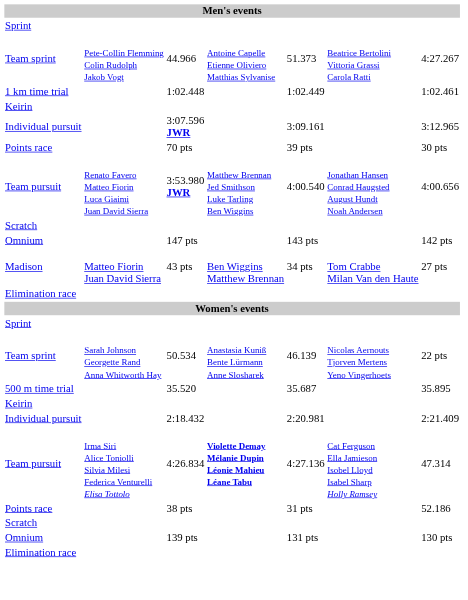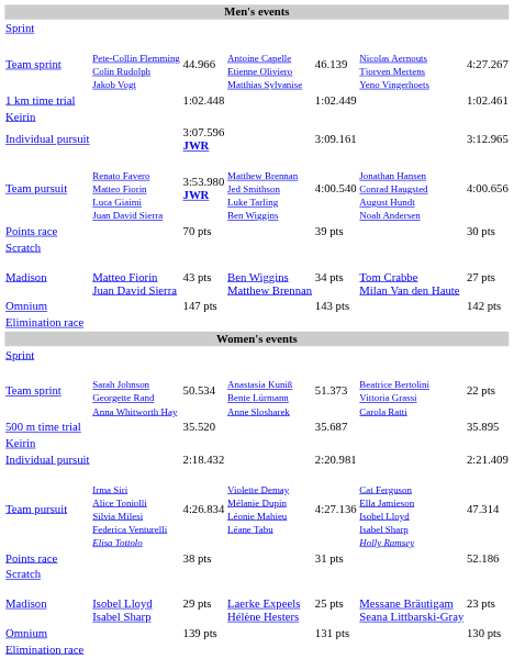 <table>
 <tr style="background:#ccc; width:100%;">
 <td colspan=7 align=center><strong>Men's events</strong></td>
 </tr>
 <tr>
 <td><a href='#'>Sprint</a></td>
 <td colspan=2></td>
 <td colspan=2></td>
 <td colspan=2></td>
 </tr>
 <tr>
 <td><a href='#'>Team sprint</a></td>
 <td valign=top><small><br><a href='#'>Pete-Collin Flemming</a><br><a href='#'>Colin Rudolph</a><br><a href='#'>Jakob Vogt</a></small></td>
 <td>44.966</td>
 <td valign=top><small><br><a href='#'>Antoine Capelle</a><br><a href='#'>Etienne Oliviero</a><br><a href='#'>Matthias Sylvanise</a></small></td>
-<td>51.373</td>
-<td valign=top><small><br><a href='#'>Beatrice Bertolini</a><br><a href='#'>Vittoria Grassi</a><br><a href='#'>Carola Ratti</a></small></td>
+<td>46.139</td>
+<td valign=top><small><br><a href='#'>Nicolas Aernouts</a><br><a href='#'>Tjorven Mertens</a><br><a href='#'>Yeno Vingerhoets</a></small></td>
 <td>4:27.267</td>
 </tr>
 <tr>
 <td><a href='#'>1 km time trial</a></td>
 <td></td>
 <td>1:02.448</td>
 <td></td>
 <td>1:02.449</td>
 <td></td>
 <td>1:02.461</td>
 </tr>
 <tr>
 <td><a href='#'>Keirin</a></td>
 <td colspan=2></td>
 <td colspan=2></td>
 <td colspan=2></td>
 </tr>
 <tr>
 <td><a href='#'>Individual pursuit</a></td>
 <td></td>
 <td>3:07.596<br><strong><a href='#'>JWR</a></strong></td>
 <td></td>
 <td>3:09.161</td>
 <td></td>
 <td>3:12.965</td>
 </tr>
 <tr>
+<td><a href='#'>Team pursuit</a></td>
+<td valign=top><small><br><a href='#'>Renato Favero</a><br><a href='#'>Matteo Fiorin</a><br><a href='#'>Luca Giaimi</a><br><a href='#'>Juan David Sierra</a></small></td>
+<td>3:53.980<br><strong><a href='#'>JWR</a></strong></td>
+<td valign=top><small><br><a href='#'>Matthew Brennan</a><br><a href='#'>Jed Smithson</a><br><a href='#'>Luke Tarling</a><br><a href='#'>Ben Wiggins</a></small></td>
+<td>4:00.540</td>
+<td valign=top><small><br><a href='#'>Jonathan Hansen</a><br><a href='#'>Conrad Haugsted</a><br><a href='#'>August Hundt</a><br><a href='#'>Noah Andersen</a></small></td>
+<td>4:00.656</td>
+</tr>
+<tr>
 <td><a href='#'>Points race</a></td>
 <td></td>
 <td>70 pts</td>
 <td></td>
 <td>39 pts</td>
 <td></td>
 <td>30 pts</td>
 </tr>
 <tr>
-<td><a href='#'>Team pursuit</a></td>
-<td valign=top><small><br><a href='#'>Renato Favero</a><br><a href='#'>Matteo Fiorin</a><br><a href='#'>Luca Giaimi</a><br><a href='#'>Juan David Sierra</a></small></td>
-<td>3:53.980<br><strong><a href='#'>JWR</a></strong></td>
-<td valign=top><small><br><a href='#'>Matthew Brennan</a><br><a href='#'>Jed Smithson</a><br><a href='#'>Luke Tarling</a><br><a href='#'>Ben Wiggins</a></small></td>
-<td>4:00.540</td>
-<td valign=top><small><br><a href='#'>Jonathan Hansen</a><br><a href='#'>Conrad Haugsted</a><br><a href='#'>August Hundt</a><br><a href='#'>Noah Andersen</a></small></td>
-<td>4:00.656</td>
-</tr>
-<tr>
 <td><a href='#'>Scratch</a></td>
 <td colspan=2></td>
 <td colspan=2></td>
 <td colspan=2></td>
+</tr>
+<tr>
+<td><a href='#'>Madison</a></td>
+<td><br><a href='#'>Matteo Fiorin</a><br><a href='#'>Juan David Sierra</a></td>
+<td>43 pts</td>
+<td><br><a href='#'>Ben Wiggins</a><br><a href='#'>Matthew Brennan</a></td>
+<td>34 pts</td>
+<td><br><a href='#'>Tom Crabbe</a><br><a href='#'>Milan Van den Haute</a></td>
+<td>27 pts</td>
 </tr>
 <tr>
 <td><a href='#'>Omnium</a></td>
 <td></td>
 <td>147 pts</td>
 <td></td>
 <td>143 pts</td>
 <td></td>
 <td>142 pts</td>
-</tr>
-<tr>
-<td><a href='#'>Madison</a></td>
-<td><br><a href='#'>Matteo Fiorin</a><br><a href='#'>Juan David Sierra</a></td>
-<td>43 pts</td>
-<td><br><a href='#'>Ben Wiggins</a><br><a href='#'>Matthew Brennan</a></td>
-<td>34 pts</td>
-<td><br><a href='#'>Tom Crabbe</a><br><a href='#'>Milan Van den Haute</a></td>
-<td>27 pts</td>
 </tr>
 <tr>
 <td><a href='#'>Elimination race</a></td>
 <td colspan=2></td>
 <td colspan=2></td>
 <td colspan=2></td>
 </tr>
 <tr style="background:#ccc; width:100%;">
 <td colspan=7 align=center><strong>Women's events</strong></td>
 </tr>
 <tr>
 <td><a href='#'>Sprint</a></td>
 <td colspan=2></td>
 <td colspan=2></td>
 <td colspan=2></td>
 </tr>
 <tr>
 <td><a href='#'>Team sprint</a></td>
 <td valign=top><small><br><a href='#'>Sarah Johnson</a><br><a href='#'>Georgette Rand</a><br><a href='#'>Anna Whitworth Hay</a></small></td>
 <td>50.534</td>
 <td valign=top><small><br><a href='#'>Anastasia Kuniß</a><br><a href='#'>Bente Lürmann</a><br><a href='#'>Anne Slosharek</a></small></td>
-<td>46.139</td>
-<td valign=top><small><br><a href='#'>Nicolas Aernouts</a><br><a href='#'>Tjorven Mertens</a><br><a href='#'>Yeno Vingerhoets</a></small></td>
+<td>51.373</td>
+<td valign=top><small><br><a href='#'>Beatrice Bertolini</a><br><a href='#'>Vittoria Grassi</a><br><a href='#'>Carola Ratti</a></small></td>
 <td>22 pts</td>
 </tr>
 <tr>
 <td><a href='#'>500 m time trial</a></td>
 <td></td>
 <td>35.520</td>
 <td></td>
 <td>35.687</td>
 <td></td>
 <td>35.895</td>
 </tr>
 <tr>
 <td><a href='#'>Keirin</a></td>
 <td colspan=2></td>
 <td colspan=2></td>
 <td colspan=2></td>
 </tr>
 <tr>
 <td><a href='#'>Individual pursuit</a></td>
 <td></td>
 <td>2:18.432</td>
 <td></td>
 <td>2:20.981</td>
 <td></td>
 <td>2:21.409</td>
 </tr>
 <tr>
 <td><a href='#'>Team pursuit</a></td>
 <td valign=top><small><br><a href='#'>Irma Siri</a><br><a href='#'>Alice Toniolli</a><br><a href='#'>Silvia Milesi</a><br><a href='#'>Federica Venturelli</a><br><em><a href='#'>Elisa Tottolo</a></em></small></td>
 <td>4:26.834</td>
-<td valign=top><strong><small><br><a href='#'>Violette Demay</a><br><a href='#'>Mélanie Dupin</a><br><a href='#'>Léonie Mahieu</a><br><a href='#'>Léane Tabu</a></small></strong></td>
+<td valign=top><small><br><a href='#'>Violette Demay</a><br><a href='#'>Mélanie Dupin</a><br><a href='#'>Léonie Mahieu</a><br><a href='#'>Léane Tabu</a></small></td>
 <td>4:27.136</td>
 <td valign=top><small><br><a href='#'>Cat Ferguson</a><br><a href='#'>Ella Jamieson</a><br><a href='#'>Isobel Lloyd</a><br><a href='#'>Isabel Sharp</a><br><em><a href='#'>Holly Ramsey</a></em></small></td>
 <td>47.314</td>
 </tr>
 <tr>
 <td><a href='#'>Points race</a></td>
 <td></td>
 <td>38 pts</td>
 <td></td>
 <td>31 pts</td>
 <td></td>
 <td>52.186</td>
 </tr>
 <tr>
 <td><a href='#'>Scratch</a></td>
 <td colspan=2></td>
 <td colspan=2></td>
 <td colspan=2></td>
 </tr>
 <tr>
+<td><a href='#'>Madison</a></td>
+<td><br><a href='#'>Isobel Lloyd</a><br><a href='#'>Isabel Sharp</a></td>
+<td>29 pts</td>
+<td><br><a href='#'>Laerke Expeels</a><br><a href='#'>Hélène Hesters</a></td>
+<td>25 pts</td>
+<td><br><a href='#'>Messane Bräutigam</a><br><a href='#'>Seana Littbarski-Gray</a></td>
+<td>23 pts</td>
+</tr>
+<tr>
 <td><a href='#'>Omnium</a></td>
 <td></td>
 <td>139 pts</td>
 <td></td>
 <td>131 pts</td>
 <td></td>
 <td>130 pts</td>
 </tr>
 <tr>
 <td><a href='#'>Elimination race</a></td>
 <td colspan=2></td>
 <td colspan=2></td>
 <td colspan=2></td>
 </tr>
 </table>
